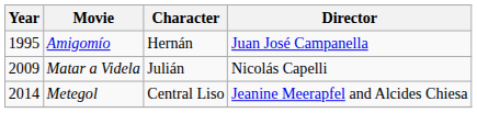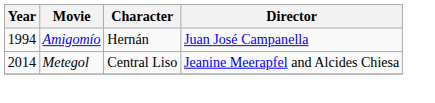 <table class="wikitable" style="font-size: 90%;">
 <tr>
 <th>Year</th>
 <th>Movie</th>
 <th>Character</th>
 <th>Director</th>
 </tr>
 <tr>
-<td>1995</td>
+<td>1994</td>
 <td><em><a href='#'>Amigomío</a></em></td>
 <td>Hernán</td>
 <td><a href='#'>Juan José Campanella</a></td>
-</tr>
-<tr>
-<td>2009</td>
-<td><em>Matar a Videla</em></td>
-<td>Julián</td>
-<td>Nicolás Capelli</td>
 </tr>
 <tr>
 <td>2014</td>
 <td><em>Metegol</em></td>
 <td>Central Liso</td>
 <td><a href='#'>Jeanine Meerapfel</a> and Alcides Chiesa</td>
 </tr>
 <tr>
 </tr>
 </table>
